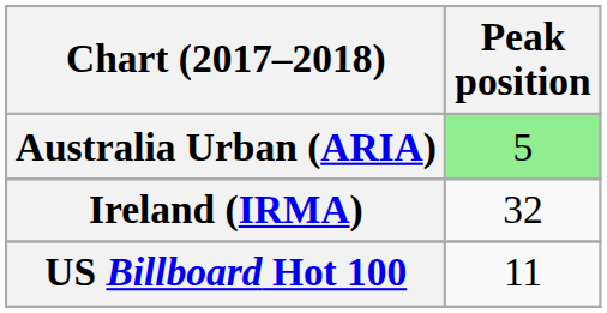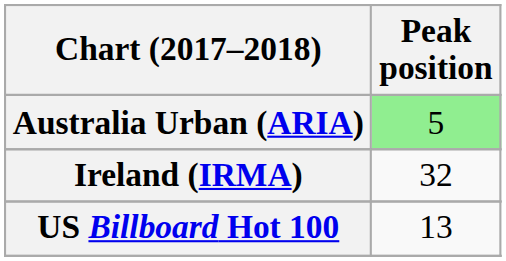 <table class="wikitable sortable plainrowheaders" style="text-align:center">
 <tr>
 <th scope="col">Chart (2017–2018)</th>
 <th scope="col">Peak<br>position</th>
 </tr>
 <tr>
 </tr>
 <tr>
 <th scope="row">Australia Urban (<a href='#'>ARIA</a>)</th>
 <td style="background: lightgreen;">5</td>
 </tr>
 <tr>
 </tr>
 <tr>
 </tr>
 <tr>
 </tr>
 <tr>
 </tr>
 <tr>
 </tr>
 <tr>
 <th scope="row">Ireland (<a href='#'>IRMA</a>)</th>
 <td>32</td>
 </tr>
 <tr>
 </tr>
 <tr>
 </tr>
 <tr>
 </tr>
 <tr>
 </tr>
 <tr>
 </tr>
 <tr>
 </tr>
 <tr>
 <th scope="row">US <a href='#'><em>Billboard</em> Hot 100</a></th>
-<td>11</td>
+<td>13</td>
 </tr>
 <tr>
 </tr>
 <tr>
 </tr>
 <tr>
 </tr>
 <tr>
 </tr>
 <tr>
 </tr>
 </table>
